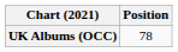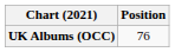 <table class="wikitable plainrowheaders" style="text-align:center">
 <tr>
 <th scope="col">Chart (2021)</th>
 <th scope="col">Position</th>
 </tr>
 <tr>
 <th scope="row">UK Albums (OCC)</th>
-<td>78</td>
+<td>76</td>
 </tr>
 </table>
